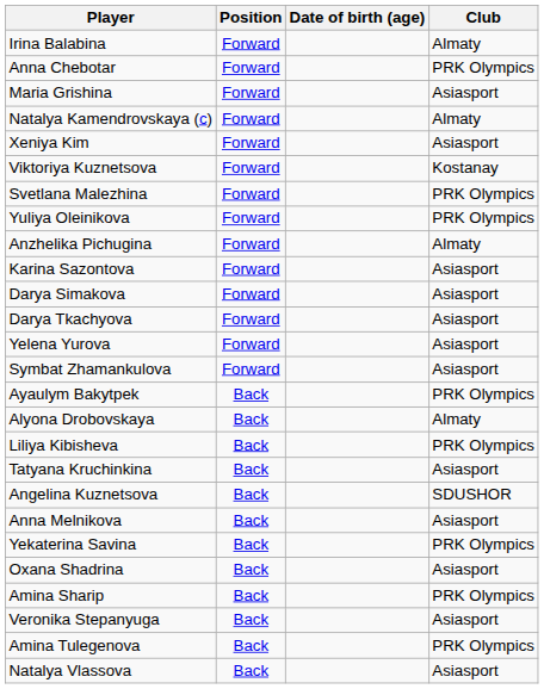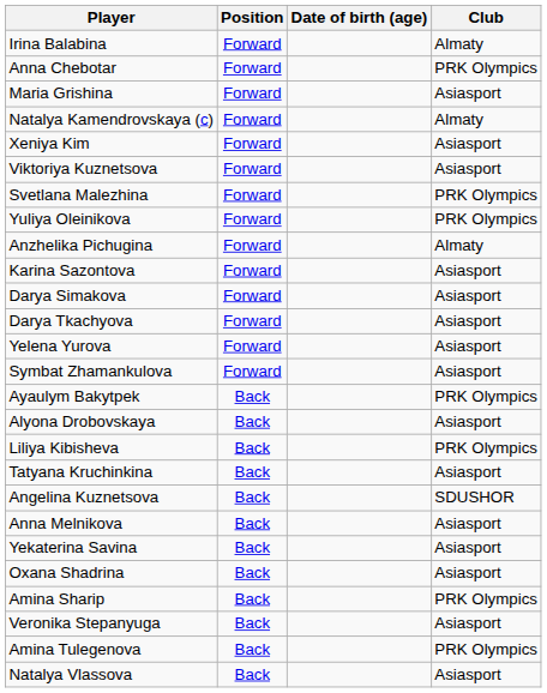 <table class="wikitable">
 <tr>
 <th>Player</th>
 <th>Position</th>
 <th>Date of birth (age)</th>
 <th>Club</th>
 </tr>
 <tr>
 <td>Irina Balabina</td>
 <td align="center"><a href='#'>Forward</a></td>
 <td></td>
 <td>Almaty</td>
 </tr>
 <tr>
 <td>Anna Chebotar</td>
 <td align="center"><a href='#'>Forward</a></td>
 <td></td>
 <td>PRK Olympics</td>
 </tr>
 <tr>
 <td>Maria Grishina</td>
 <td align="center"><a href='#'>Forward</a></td>
 <td></td>
 <td>Asiasport</td>
 </tr>
 <tr>
 <td>Natalya Kamendrovskaya (<a href='#'>c</a>)</td>
 <td align="center"><a href='#'>Forward</a></td>
 <td></td>
 <td>Almaty</td>
 </tr>
 <tr>
 <td>Xeniya Kim</td>
 <td align="center"><a href='#'>Forward</a></td>
 <td></td>
 <td>Asiasport</td>
 </tr>
 <tr>
 <td>Viktoriya Kuznetsova</td>
 <td align="center"><a href='#'>Forward</a></td>
 <td></td>
-<td>Kostanay</td>
+<td>Asiasport</td>
 </tr>
 <tr>
 <td>Svetlana Malezhina</td>
 <td align="center"><a href='#'>Forward</a></td>
 <td></td>
 <td>PRK Olympics</td>
 </tr>
 <tr>
 <td>Yuliya Oleinikova</td>
 <td align="center"><a href='#'>Forward</a></td>
 <td></td>
 <td>PRK Olympics</td>
 </tr>
 <tr>
 <td>Anzhelika Pichugina</td>
 <td align="center"><a href='#'>Forward</a></td>
 <td></td>
 <td>Almaty</td>
 </tr>
 <tr>
 <td>Karina Sazontova</td>
 <td align="center"><a href='#'>Forward</a></td>
 <td></td>
 <td>Asiasport</td>
 </tr>
 <tr>
 <td>Darya Simakova</td>
 <td align="center"><a href='#'>Forward</a></td>
 <td></td>
 <td>Asiasport</td>
 </tr>
 <tr>
 <td>Darya Tkachyova</td>
 <td align="center"><a href='#'>Forward</a></td>
 <td></td>
 <td>Asiasport</td>
 </tr>
 <tr>
 <td>Yelena Yurova</td>
 <td align="center"><a href='#'>Forward</a></td>
 <td></td>
 <td>Asiasport</td>
 </tr>
 <tr>
 <td>Symbat Zhamankulova</td>
 <td align="center"><a href='#'>Forward</a></td>
 <td></td>
 <td>Asiasport</td>
 </tr>
 <tr>
 <td>Ayaulym Bakytpek</td>
 <td align="center"><a href='#'>Back</a></td>
 <td></td>
 <td>PRK Olympics</td>
 </tr>
 <tr>
 <td>Alyona Drobovskaya</td>
 <td align="center"><a href='#'>Back</a></td>
 <td></td>
-<td>Almaty</td>
+<td>Asiasport</td>
 </tr>
 <tr>
 <td>Liliya Kibisheva</td>
 <td align="center"><a href='#'>Back</a></td>
 <td></td>
 <td>PRK Olympics</td>
 </tr>
 <tr>
 <td>Tatyana Kruchinkina</td>
 <td align="center"><a href='#'>Back</a></td>
 <td></td>
 <td>Asiasport</td>
 </tr>
 <tr>
 <td>Angelina Kuznetsova</td>
 <td align="center"><a href='#'>Back</a></td>
 <td></td>
 <td>SDUSHOR</td>
 </tr>
 <tr>
 <td>Anna Melnikova</td>
 <td align="center"><a href='#'>Back</a></td>
 <td></td>
 <td>Asiasport</td>
 </tr>
 <tr>
 <td>Yekaterina Savina</td>
 <td align="center"><a href='#'>Back</a></td>
 <td></td>
-<td>PRK Olympics</td>
+<td>Asiasport</td>
 </tr>
 <tr>
 <td>Oxana Shadrina</td>
 <td align="center"><a href='#'>Back</a></td>
 <td></td>
 <td>Asiasport</td>
 </tr>
 <tr>
 <td>Amina Sharip</td>
 <td align="center"><a href='#'>Back</a></td>
 <td></td>
 <td>PRK Olympics</td>
 </tr>
 <tr>
 <td>Veronika Stepanyuga</td>
 <td align="center"><a href='#'>Back</a></td>
 <td></td>
 <td>Asiasport</td>
 </tr>
 <tr>
 <td>Amina Tulegenova</td>
 <td align="center"><a href='#'>Back</a></td>
 <td></td>
 <td>PRK Olympics</td>
 </tr>
 <tr>
 <td>Natalya Vlassova</td>
 <td align="center"><a href='#'>Back</a></td>
 <td></td>
 <td>Asiasport</td>
 </tr>
 </table>
